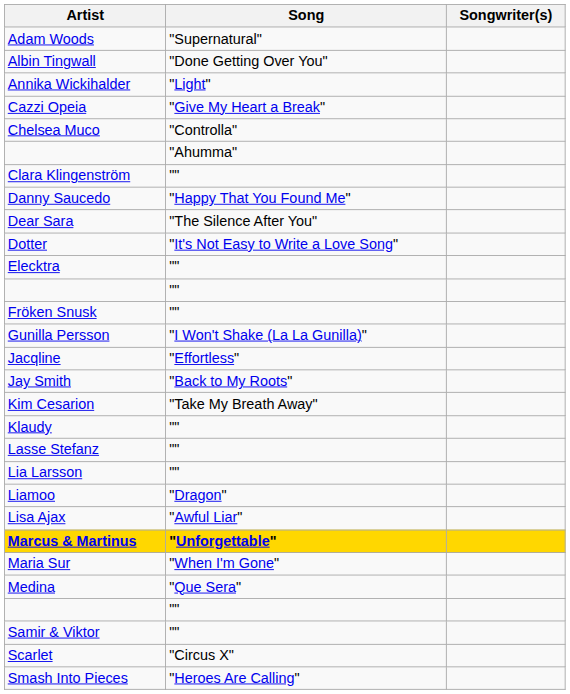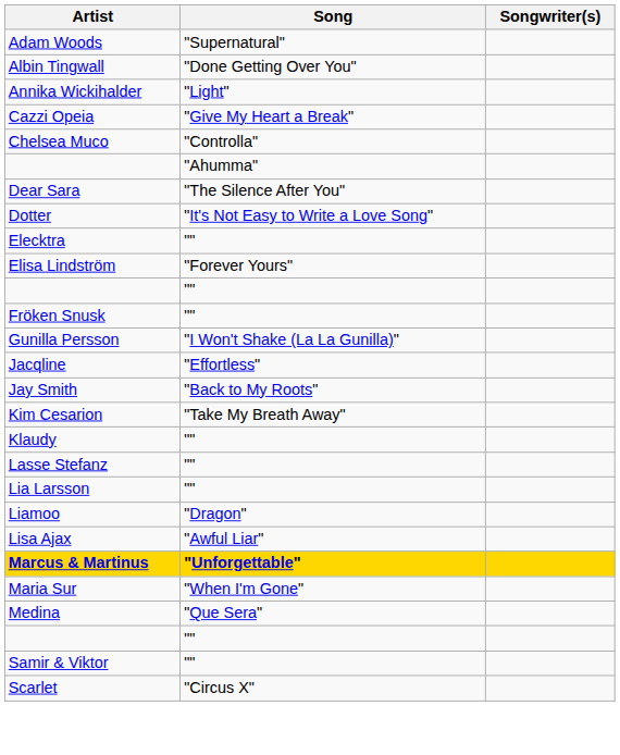 <table class="wikitable sortable" width="100%" style="margin: 1em auto 1em auto;">
 <tr>
 <th>Artist</th>
 <th>Song</th>
 <th>Songwriter(s)</th>
 </tr>
 <tr>
 <td><a href='#'>Adam Woods</a></td>
 <td>"Supernatural"</td>
 <td></td>
 </tr>
 <tr>
 <td><a href='#'>Albin Tingwall</a></td>
 <td>"Done Getting Over You"</td>
 <td></td>
 </tr>
 <tr>
 <td><a href='#'>Annika Wickihalder</a></td>
 <td>"<a href='#'>Light</a>"</td>
 <td></td>
 </tr>
 <tr>
 <td><a href='#'>Cazzi Opeia</a></td>
 <td>"<a href='#'>Give My Heart a Break</a>"</td>
 <td></td>
 </tr>
 <tr>
 <td><a href='#'>Chelsea Muco</a></td>
 <td>"Controlla"</td>
 <td></td>
 </tr>
 <tr>
 <td></td>
 <td>"Ahumma"</td>
 <td></td>
 </tr>
 <tr>
-<td><a href='#'>Clara Klingenström</a></td>
-<td>""</td>
-<td></td>
-</tr>
-<tr>
-<td><a href='#'>Danny Saucedo</a></td>
-<td>"<a href='#'>Happy That You Found Me</a>"</td>
-<td></td>
-</tr>
-<tr>
 <td><a href='#'>Dear Sara</a></td>
 <td>"The Silence After You"</td>
 <td></td>
 </tr>
 <tr>
 <td><a href='#'>Dotter</a></td>
 <td>"<a href='#'>It's Not Easy to Write a Love Song</a>"</td>
 <td></td>
 </tr>
 <tr>
 <td><a href='#'>Elecktra</a></td>
 <td>""</td>
+<td></td>
+</tr>
+<tr>
+<td><a href='#'>Elisa Lindström</a></td>
+<td>"Forever Yours"</td>
 <td></td>
 </tr>
 <tr>
 <td></td>
 <td>""</td>
 <td></td>
 </tr>
 <tr>
 <td><a href='#'>Fröken Snusk</a></td>
 <td>""</td>
 <td></td>
 </tr>
 <tr>
 <td><a href='#'>Gunilla Persson</a></td>
 <td>"<a href='#'>I Won't Shake (La La Gunilla)</a>"</td>
 <td></td>
 </tr>
 <tr>
 <td><a href='#'>Jacqline</a></td>
 <td>"<a href='#'>Effortless</a>"</td>
 <td></td>
 </tr>
 <tr>
 <td><a href='#'>Jay Smith</a></td>
 <td>"<a href='#'>Back to My Roots</a>"</td>
 <td></td>
 </tr>
 <tr>
 <td><a href='#'>Kim Cesarion</a></td>
 <td>"Take My Breath Away"</td>
 <td></td>
 </tr>
 <tr>
 <td><a href='#'>Klaudy</a></td>
 <td>""</td>
 <td></td>
 </tr>
 <tr>
 <td><a href='#'>Lasse Stefanz</a></td>
 <td>""</td>
 <td></td>
 </tr>
 <tr>
 <td><a href='#'>Lia Larsson</a></td>
 <td>""</td>
 <td></td>
 </tr>
 <tr>
 <td><a href='#'>Liamoo</a></td>
 <td>"<a href='#'>Dragon</a>"</td>
 <td></td>
 </tr>
 <tr>
 <td><a href='#'>Lisa Ajax</a></td>
 <td>"<a href='#'>Awful Liar</a>"</td>
 <td></td>
 </tr>
 <tr style="background:gold;">
 <td><strong><a href='#'>Marcus & Martinus</a></strong></td>
 <td><strong>"<a href='#'>Unforgettable</a>"</strong></td>
 <td><strong></strong></td>
 </tr>
 <tr>
 <td><a href='#'>Maria Sur</a></td>
 <td>"<a href='#'>When I'm Gone</a>"</td>
 <td></td>
 </tr>
 <tr>
 <td><a href='#'>Medina</a></td>
 <td>"<a href='#'>Que Sera</a>"</td>
 <td></td>
 </tr>
 <tr>
 <td></td>
 <td>""</td>
 <td></td>
 </tr>
 <tr>
 <td><a href='#'>Samir & Viktor</a></td>
 <td>""</td>
 <td></td>
 </tr>
 <tr>
 <td><a href='#'>Scarlet</a></td>
 <td>"Circus X"</td>
 <td></td>
 </tr>
-<tr>
-<td><a href='#'>Smash Into Pieces</a></td>
-<td>"<a href='#'>Heroes Are Calling</a>"</td>
-<td></td>
-</tr>
 </table>
